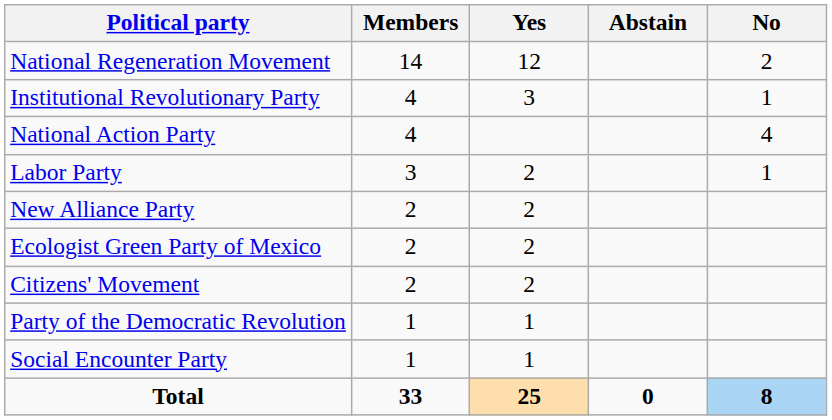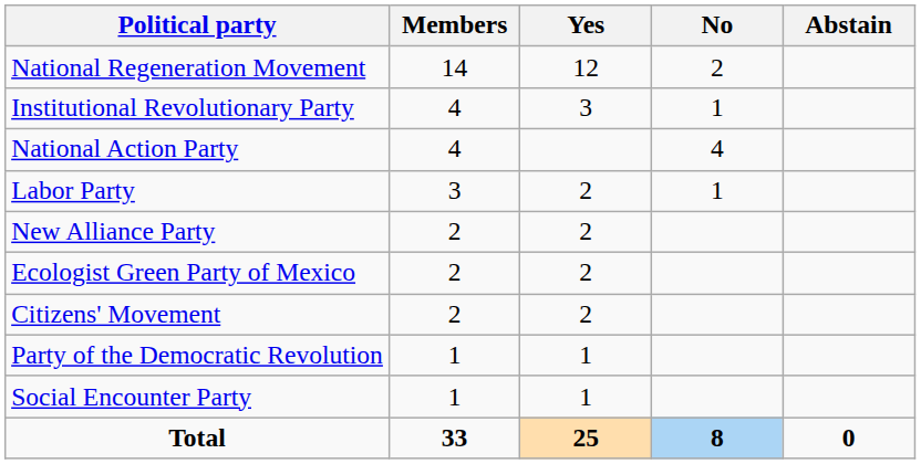 <table class="wikitable">
 <tr>
 <th><a href='#'>Political party</a></th>
 <th style="width:55pt;">Members</th>
 <th style="width:55pt;">Yes</th>
+<th style="width:55pt;">No</th>
 <th style="width:55pt;">Abstain</th>
-<th style="width:55pt;">No</th>
 </tr>
 <tr>
 <td align="left"> <a href='#'>National Regeneration Movement</a></td>
 <td style="text-align:center;">14</td>
 <td style="text-align:center;">12</td>
+<td style="text-align:center;">2</td>
 <td style="text-align:center;"></td>
-<td style="text-align:center;">2</td>
 </tr>
 <tr>
 <td align="left"> <a href='#'>Institutional Revolutionary Party</a></td>
 <td style="text-align:center;">4</td>
 <td style="text-align:center;">3</td>
+<td style="text-align:center;">1</td>
 <td style="text-align:center;"></td>
-<td style="text-align:center;">1</td>
 </tr>
 <tr>
 <td align="left"> <a href='#'>National Action Party</a></td>
 <td style="text-align:center;">4</td>
 <td style="text-align:center;"></td>
+<td style="text-align:center;">4</td>
 <td style="text-align:center;"></td>
-<td style="text-align:center;">4</td>
 </tr>
 <tr>
 <td align="left"> <a href='#'>Labor Party</a></td>
 <td style="text-align:center;">3</td>
 <td style="text-align:center;">2</td>
+<td style="text-align:center;">1</td>
 <td style="text-align:center;"></td>
-<td style="text-align:center;">1</td>
 </tr>
 <tr>
 <td align="left"> <a href='#'>New Alliance Party</a></td>
 <td style="text-align:center;">2</td>
 <td style="text-align:center;">2</td>
 <td style="text-align:center;"></td>
 <td style="text-align:center;"></td>
 </tr>
 <tr>
 <td align="left"> <a href='#'>Ecologist Green Party of Mexico</a></td>
 <td style="text-align:center;">2</td>
 <td style="text-align:center;">2</td>
 <td style="text-align:center;"></td>
 <td style="text-align:center;"></td>
 </tr>
 <tr>
 <td align="left"> <a href='#'>Citizens' Movement</a></td>
 <td style="text-align:center;">2</td>
 <td style="text-align:center;">2</td>
 <td style="text-align:center;"></td>
 <td style="text-align:center;"></td>
 </tr>
 <tr>
 <td align="left"> <a href='#'>Party of the Democratic Revolution</a></td>
 <td style="text-align:center;">1</td>
 <td style="text-align:center;">1</td>
 <td style="text-align:center;"></td>
 <td style="text-align:center;"></td>
 </tr>
 <tr>
 <td align="left"> <a href='#'>Social Encounter Party</a></td>
 <td style="text-align:center;">1</td>
 <td style="text-align:center;">1</td>
 <td style="text-align:center;"></td>
 <td style="text-align:center;"></td>
 </tr>
 <tr>
 <td style="text-align:center;"><strong>Total</strong></td>
 <td style="text-align:center;"><strong>33</strong></td>
 <th style="background:#ffdead;"><strong>25</strong></th>
+<th style="background:#abd5f5;"><strong>8</strong></th>
 <td style="text-align:center;"><strong>0</strong></td>
-<th style="background:#abd5f5;"><strong>8</strong></th>
 </tr>
 </table>
